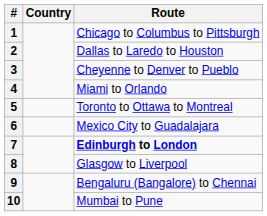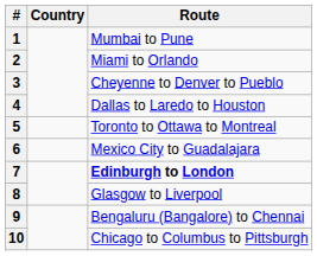 <table class="wikitable">
 <tr>
 <th>#</th>
 <th>Country</th>
 <th>Route</th>
 </tr>
 <tr>
 <th>1</th>
 <td rowspan=4></td>
-<td><a href='#'>Chicago</a> to <a href='#'>Columbus</a> to <a href='#'>Pittsburgh</a></td>
+<td><a href='#'>Mumbai</a> to <a href='#'>Pune</a></td>
 </tr>
 <tr>
 <th>2</th>
-<td><a href='#'>Dallas</a> to <a href='#'>Laredo</a> to <a href='#'>Houston</a></td>
+<td><a href='#'>Miami</a> to <a href='#'>Orlando</a></td>
 </tr>
 <tr>
 <th>3</th>
 <td><a href='#'>Cheyenne</a> to <a href='#'>Denver</a> to <a href='#'>Pueblo</a></td>
 </tr>
 <tr>
 <th>4</th>
-<td><a href='#'>Miami</a> to <a href='#'>Orlando</a></td>
+<td><a href='#'>Dallas</a> to <a href='#'>Laredo</a> to <a href='#'>Houston</a></td>
 </tr>
 <tr>
 <th>5</th>
 <td></td>
 <td><a href='#'>Toronto</a> to <a href='#'>Ottawa</a> to <a href='#'>Montreal</a></td>
 </tr>
 <tr>
 <th>6</th>
 <td></td>
 <td><a href='#'>Mexico City</a> to <a href='#'>Guadalajara</a></td>
 </tr>
 <tr>
 <th>7</th>
 <td rowspan=2></td>
 <td><strong><a href='#'>Edinburgh</a> to <a href='#'>London</a></strong></td>
 </tr>
 <tr>
 <th>8</th>
 <td><a href='#'>Glasgow</a> to <a href='#'>Liverpool</a></td>
 </tr>
 <tr>
 <th>9</th>
 <td rowspan=2></td>
 <td><a href='#'>Bengaluru (Bangalore)</a> to <a href='#'>Chennai</a></td>
 </tr>
 <tr>
 <th>10</th>
-<td><a href='#'>Mumbai</a> to <a href='#'>Pune</a></td>
+<td><a href='#'>Chicago</a> to <a href='#'>Columbus</a> to <a href='#'>Pittsburgh</a></td>
 </tr>
 </table>
